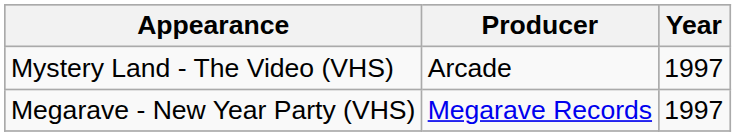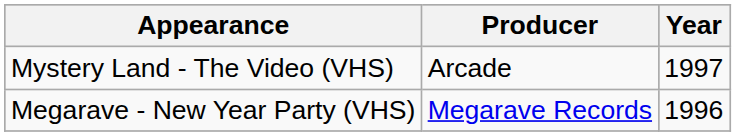 <table class="wikitable">
 <tr>
 <th>Appearance</th>
 <th>Producer</th>
 <th>Year</th>
 </tr>
 <tr>
 <td>Mystery Land - The Video (VHS)</td>
 <td>Arcade</td>
 <td>1997</td>
 </tr>
 <tr>
 <td>Megarave - New Year Party (VHS)</td>
 <td><a href='#'>Megarave Records</a></td>
-<td>1997</td>
+<td>1996</td>
 </tr>
 </table>
